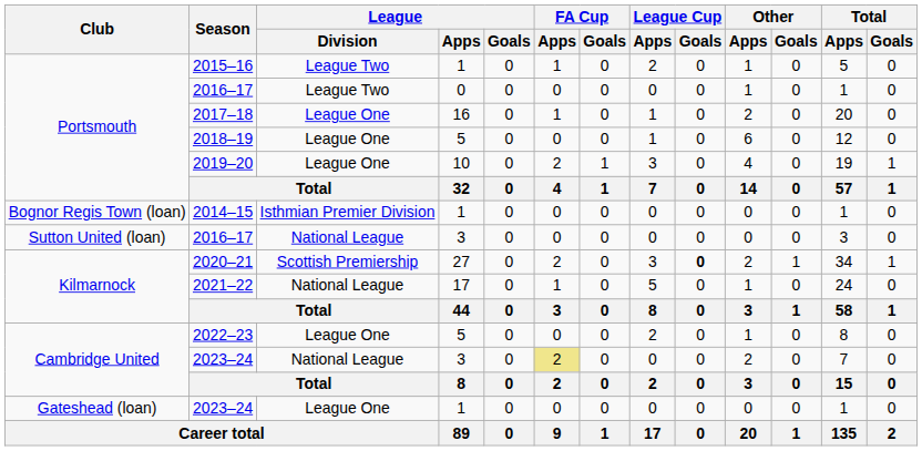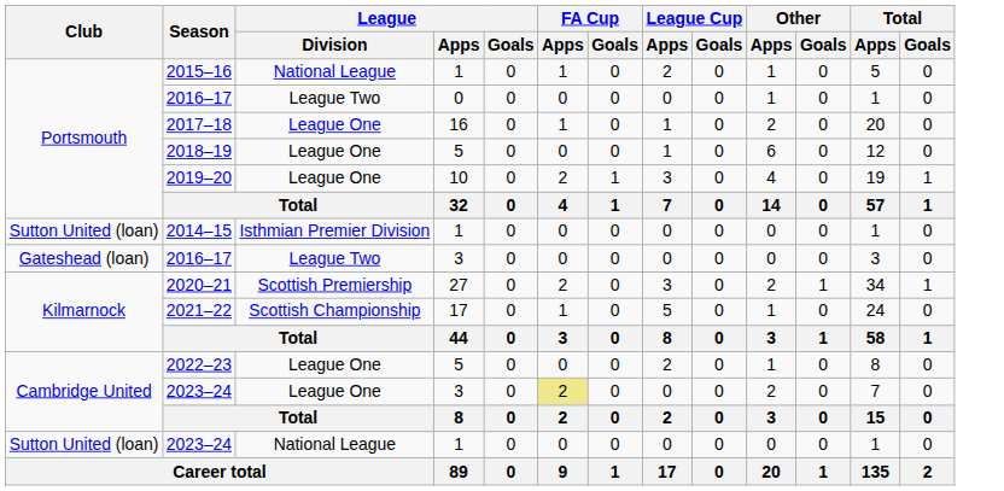 <table class="wikitable" style="text-align:center">
 <tr>
 <th rowspan="2">Club</th>
 <th rowspan="2">Season</th>
 <th colspan="3"><a href='#'>League</a></th>
 <th colspan="2"><a href='#'>FA Cup</a></th>
 <th colspan="2"><a href='#'>League Cup</a></th>
 <th colspan="2">Other</th>
 <th colspan="2">Total</th>
 </tr>
 <tr>
 <th>Division</th>
 <th>Apps</th>
 <th>Goals</th>
 <th>Apps</th>
 <th>Goals</th>
 <th>Apps</th>
 <th>Goals</th>
 <th>Apps</th>
 <th>Goals</th>
 <th>Apps</th>
 <th>Goals</th>
 </tr>
 <tr>
 <td rowspan="6"><a href='#'>Portsmouth</a></td>
 <td><a href='#'>2015–16</a></td>
-<td><a href='#'>League Two</a></td>
+<td><a href='#'>National League</a></td>
 <td>1</td>
 <td>0</td>
 <td>1</td>
 <td>0</td>
 <td>2</td>
 <td>0</td>
 <td>1</td>
 <td>0</td>
 <td>5</td>
 <td>0</td>
 </tr>
 <tr>
 <td><a href='#'>2016–17</a></td>
 <td>League Two</td>
 <td>0</td>
 <td>0</td>
 <td>0</td>
 <td>0</td>
 <td>0</td>
 <td>0</td>
 <td>1</td>
 <td>0</td>
 <td>1</td>
 <td>0</td>
 </tr>
 <tr>
 <td><a href='#'>2017–18</a></td>
 <td><a href='#'>League One</a></td>
 <td>16</td>
 <td>0</td>
 <td>1</td>
 <td>0</td>
 <td>1</td>
 <td>0</td>
 <td>2</td>
 <td>0</td>
 <td>20</td>
 <td>0</td>
 </tr>
 <tr>
 <td><a href='#'>2018–19</a></td>
 <td>League One</td>
 <td>5</td>
 <td>0</td>
 <td>0</td>
 <td>0</td>
 <td>1</td>
 <td>0</td>
 <td>6</td>
 <td>0</td>
 <td>12</td>
 <td>0</td>
 </tr>
 <tr>
 <td><a href='#'>2019–20</a></td>
 <td>League One</td>
 <td>10</td>
 <td>0</td>
 <td>2</td>
 <td>1</td>
 <td>3</td>
 <td>0</td>
 <td>4</td>
 <td>0</td>
 <td>19</td>
 <td>1</td>
 </tr>
 <tr>
 <th colspan="2">Total</th>
 <th>32</th>
 <th>0</th>
 <th>4</th>
 <th>1</th>
 <th>7</th>
 <th>0</th>
 <th>14</th>
 <th>0</th>
 <th>57</th>
 <th>1</th>
 </tr>
 <tr>
-<td><a href='#'>Bognor Regis Town</a> (loan)</td>
+<td><a href='#'>Sutton United</a> (loan)</td>
 <td><a href='#'>2014–15</a></td>
 <td><a href='#'>Isthmian Premier Division</a></td>
 <td>1</td>
 <td>0</td>
 <td>0</td>
 <td>0</td>
 <td>0</td>
 <td>0</td>
 <td>0</td>
 <td>0</td>
 <td>1</td>
 <td>0</td>
 </tr>
 <tr>
-<td><a href='#'>Sutton United</a> (loan)</td>
+<td><a href='#'>Gateshead</a> (loan)</td>
 <td><a href='#'>2016–17</a></td>
-<td><a href='#'>National League</a></td>
+<td><a href='#'>League Two</a></td>
 <td>3</td>
 <td>0</td>
 <td>0</td>
 <td>0</td>
 <td>0</td>
 <td>0</td>
 <td>0</td>
 <td>0</td>
 <td>3</td>
 <td>0</td>
 </tr>
 <tr>
 <td rowspan="3"><a href='#'>Kilmarnock</a></td>
 <td><a href='#'>2020–21</a></td>
 <td><a href='#'>Scottish Premiership</a></td>
 <td>27</td>
 <td>0</td>
 <td>2</td>
 <td>0</td>
 <td>3</td>
-<td><strong>0</strong></td>
+<td>0</td>
 <td>2</td>
 <td>1</td>
 <td>34</td>
 <td>1</td>
 </tr>
 <tr>
 <td><a href='#'>2021–22</a></td>
-<td>National League</td>
+<td><a href='#'>Scottish Championship</a></td>
 <td>17</td>
 <td>0</td>
 <td>1</td>
 <td>0</td>
 <td>5</td>
 <td>0</td>
 <td>1</td>
 <td>0</td>
 <td>24</td>
 <td>0</td>
 </tr>
 <tr>
 <th colspan="2">Total</th>
 <th>44</th>
 <th>0</th>
 <th>3</th>
 <th>0</th>
 <th>8</th>
 <th>0</th>
 <th>3</th>
 <th>1</th>
 <th>58</th>
 <th>1</th>
 </tr>
 <tr>
 <td rowspan="3"><a href='#'>Cambridge United</a></td>
 <td><a href='#'>2022–23</a></td>
 <td>League One</td>
 <td>5</td>
 <td>0</td>
 <td>0</td>
 <td>0</td>
 <td>2</td>
 <td>0</td>
 <td>1</td>
 <td>0</td>
 <td>8</td>
 <td>0</td>
 </tr>
 <tr>
 <td><a href='#'>2023–24</a></td>
-<td>National League</td>
+<td>League One</td>
 <td>3</td>
 <td>0</td>
 <td style="background: khaki;">2</td>
 <td>0</td>
 <td>0</td>
 <td>0</td>
 <td>2</td>
 <td>0</td>
 <td>7</td>
 <td>0</td>
 </tr>
 <tr>
 <th colspan="2">Total</th>
 <th>8</th>
 <th>0</th>
 <th>2</th>
 <th>0</th>
 <th>2</th>
 <th>0</th>
 <th>3</th>
 <th>0</th>
 <th>15</th>
 <th>0</th>
 </tr>
 <tr>
-<td><a href='#'>Gateshead</a> (loan)</td>
+<td><a href='#'>Sutton United</a> (loan)</td>
 <td><a href='#'>2023–24</a></td>
-<td>League One</td>
+<td>National League</td>
 <td>1</td>
 <td>0</td>
 <td>0</td>
 <td>0</td>
 <td>0</td>
 <td>0</td>
 <td>0</td>
 <td>0</td>
 <td>1</td>
 <td>0</td>
 </tr>
 <tr>
 <th colspan="3">Career total</th>
 <th>89</th>
 <th>0</th>
 <th>9</th>
 <th>1</th>
 <th>17</th>
 <th>0</th>
 <th>20</th>
 <th>1</th>
 <th>135</th>
 <th>2</th>
 </tr>
 </table>
